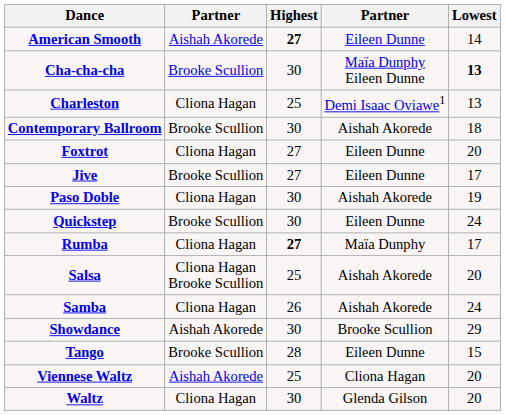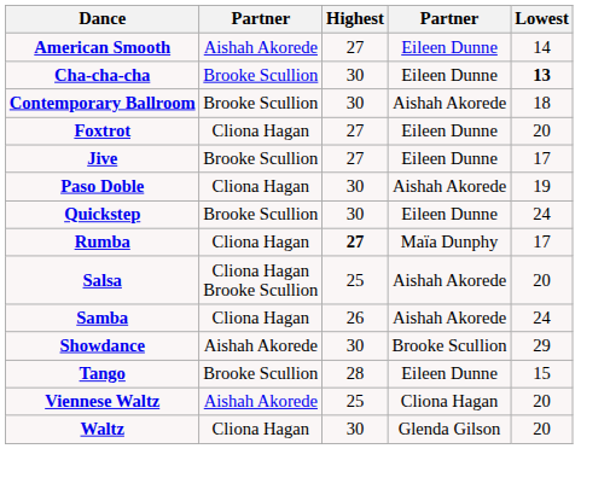 <table class="wikitable sortable collapsed">
 <tr style="text-align:Center; background:cc;">
 <th>Dance</th>
 <th>Partner</th>
 <th>Highest</th>
 <th>Partner</th>
 <th>Lowest</th>
 </tr>
 <tr style="text-align: center; background:#faf6f6">
 <td><strong><a href='#'>American Smooth</a></strong></td>
 <td><a href='#'>Aishah Akorede</a></td>
-<td><strong>27</strong></td>
+<td>27</td>
 <td><a href='#'>Eileen Dunne</a></td>
 <td>14</td>
 </tr>
 <tr style="text-align: center; background:#faf6f6">
 <td><strong><a href='#'>Cha-cha-cha</a></strong></td>
 <td><a href='#'>Brooke Scullion</a></td>
 <td>30</td>
-<td><a href='#'>Maïa Dunphy</a><br>Eileen Dunne</td>
+<td>Eileen Dunne</td>
 <td><strong>13</strong></td>
-</tr>
-<tr style="text-align: center; background:#faf6f6">
-<td><strong><a href='#'>Charleston</a></strong></td>
-<td>Cliona Hagan</td>
-<td>25</td>
-<td><a href='#'>Demi Isaac Oviawe</a><sup>1</sup></td>
-<td>13</td>
 </tr>
 <tr style="text-align: center; background:#faf6f6">
 <td><strong><a href='#'>Contemporary Ballroom</a></strong></td>
 <td>Brooke Scullion</td>
 <td>30</td>
 <td>Aishah Akorede</td>
 <td>18</td>
 </tr>
 <tr style="text-align: center; background:#faf6f6">
 <td><strong><a href='#'>Foxtrot</a></strong></td>
 <td>Cliona Hagan</td>
 <td>27</td>
 <td>Eileen Dunne</td>
 <td>20</td>
 </tr>
 <tr style="text-align: center; background:#faf6f6">
 <td><strong><a href='#'>Jive</a></strong></td>
 <td>Brooke Scullion</td>
 <td>27</td>
 <td>Eileen Dunne</td>
 <td>17</td>
 </tr>
 <tr style="text-align: center; background:#faf6f6">
 <td><strong><a href='#'>Paso Doble</a></strong></td>
 <td>Cliona Hagan</td>
 <td>30</td>
 <td>Aishah Akorede</td>
 <td>19</td>
 </tr>
 <tr style="text-align: center; background:#faf6f6">
 <td><strong><a href='#'>Quickstep</a></strong></td>
 <td>Brooke Scullion</td>
 <td>30</td>
 <td>Eileen Dunne</td>
 <td>24</td>
 </tr>
 <tr style="text-align: center; background:#faf6f6">
 <td><strong><a href='#'>Rumba</a></strong></td>
 <td>Cliona Hagan</td>
 <td><strong>27</strong></td>
 <td>Maïa Dunphy</td>
 <td>17</td>
 </tr>
 <tr style="text-align: center; background:#faf6f6">
 <td><strong><a href='#'>Salsa</a></strong></td>
 <td>Cliona Hagan<br>Brooke Scullion</td>
 <td>25</td>
 <td>Aishah Akorede</td>
 <td>20</td>
 </tr>
 <tr style="text-align: center; background:#faf6f6">
 <td><strong><a href='#'>Samba</a></strong></td>
 <td>Cliona Hagan</td>
 <td>26</td>
 <td>Aishah Akorede</td>
 <td>24</td>
 </tr>
 <tr style="text-align: center; background:#faf6f6">
 <td><strong><a href='#'>Showdance</a></strong></td>
 <td>Aishah Akorede</td>
 <td>30</td>
 <td>Brooke Scullion</td>
 <td>29</td>
 </tr>
 <tr style="text-align: center; background:#faf6f6">
 <td><strong><a href='#'>Tango</a></strong></td>
 <td>Brooke Scullion</td>
 <td>28</td>
 <td>Eileen Dunne</td>
 <td>15</td>
 </tr>
 <tr style="text-align: center; background:#faf6f6">
 <td><strong><a href='#'>Viennese Waltz</a></strong></td>
 <td><a href='#'>Aishah Akorede</a></td>
 <td>25</td>
 <td>Cliona Hagan</td>
 <td>20</td>
 </tr>
 <tr style="text-align: center; background:#faf6f6">
 <td><strong><a href='#'>Waltz</a></strong></td>
 <td>Cliona Hagan</td>
 <td>30</td>
 <td>Glenda Gilson</td>
 <td>20</td>
 </tr>
 </table>
